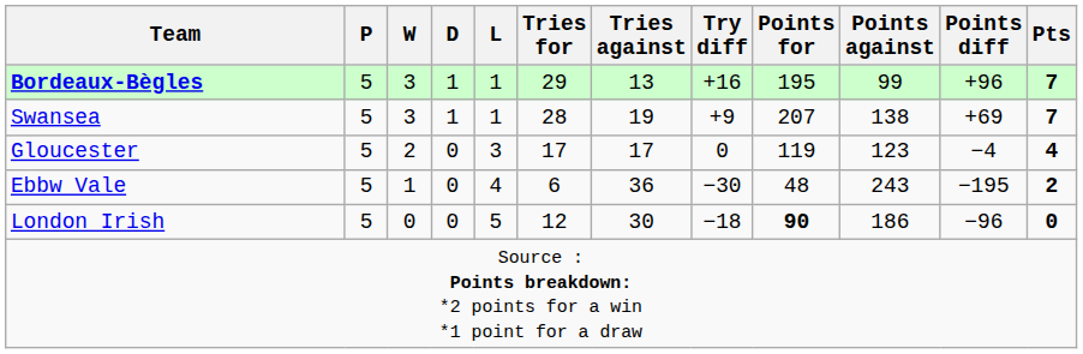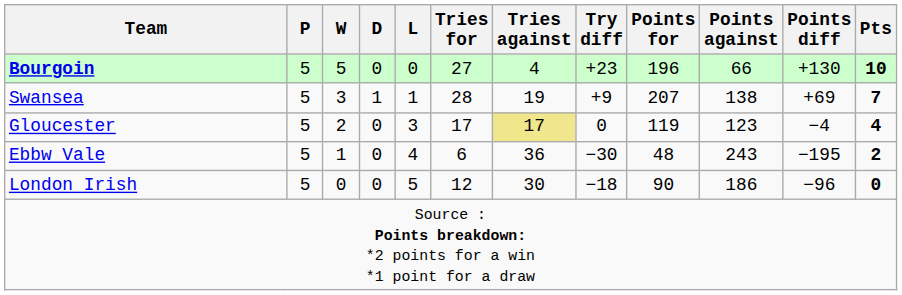 <table class="wikitable" style="text-align: center;">
 <tr>
 <th width="200">Team</th>
 <th width="20">P</th>
 <th width="20">W</th>
 <th width="20">D</th>
 <th width="20">L</th>
 <th width="20">Tries for</th>
 <th width="20">Tries against</th>
 <th width="20">Try diff</th>
 <th width="20">Points for</th>
 <th width="20">Points against</th>
 <th width="25">Points diff</th>
 <th width="20">Pts</th>
 </tr>
 <tr bgcolor="#ccffcc">
-<td align="left"> <strong><a href='#'>Bordeaux-Bègles</a></strong></td>
+<td align="left"> <strong><a href='#'>Bourgoin</a></strong></td>
 <td>5</td>
-<td>3</td>
-<td>1</td>
-<td>1</td>
-<td>29</td>
-<td>13</td>
-<td>+16</td>
-<td>195</td>
-<td>99</td>
-<td>+96</td>
-<td><strong>7</strong></td>
+<td>5</td>
+<td>0</td>
+<td>0</td>
+<td>27</td>
+<td>4</td>
+<td>+23</td>
+<td>196</td>
+<td>66</td>
+<td>+130</td>
+<td><strong>10</strong></td>
 </tr>
 <tr>
 <td align="left"> <a href='#'>Swansea</a></td>
 <td>5</td>
 <td>3</td>
 <td>1</td>
 <td>1</td>
 <td>28</td>
 <td>19</td>
 <td>+9</td>
 <td>207</td>
 <td>138</td>
 <td>+69</td>
 <td><strong>7</strong></td>
 </tr>
 <tr>
 <td align="left"> <a href='#'>Gloucester</a></td>
 <td>5</td>
 <td>2</td>
 <td>0</td>
 <td>3</td>
 <td>17</td>
-<td>17</td>
+<td style="background: khaki;">17</td>
 <td>0</td>
 <td>119</td>
 <td>123</td>
 <td>−4</td>
 <td><strong>4</strong></td>
 </tr>
 <tr>
 <td align="left"> <a href='#'>Ebbw Vale</a></td>
 <td>5</td>
 <td>1</td>
 <td>0</td>
 <td>4</td>
 <td>6</td>
 <td>36</td>
 <td>−30</td>
 <td>48</td>
 <td>243</td>
 <td>−195</td>
 <td><strong>2</strong></td>
 </tr>
 <tr>
 <td align="left"> <a href='#'>London Irish</a></td>
 <td>5</td>
 <td>0</td>
 <td>0</td>
 <td>5</td>
 <td>12</td>
 <td>30</td>
 <td>−18</td>
-<td><strong>90</strong></td>
+<td>90</td>
 <td>186</td>
 <td>−96</td>
 <td><strong>0</strong></td>
 </tr>
 <tr |align=left|>
 <td colspan="12" style="border:0px"><small>Source :  <br><strong>Points breakdown:</strong><br>*2 points for a win<br>*1 point for a draw</small></td>
 </tr>
 </table>
